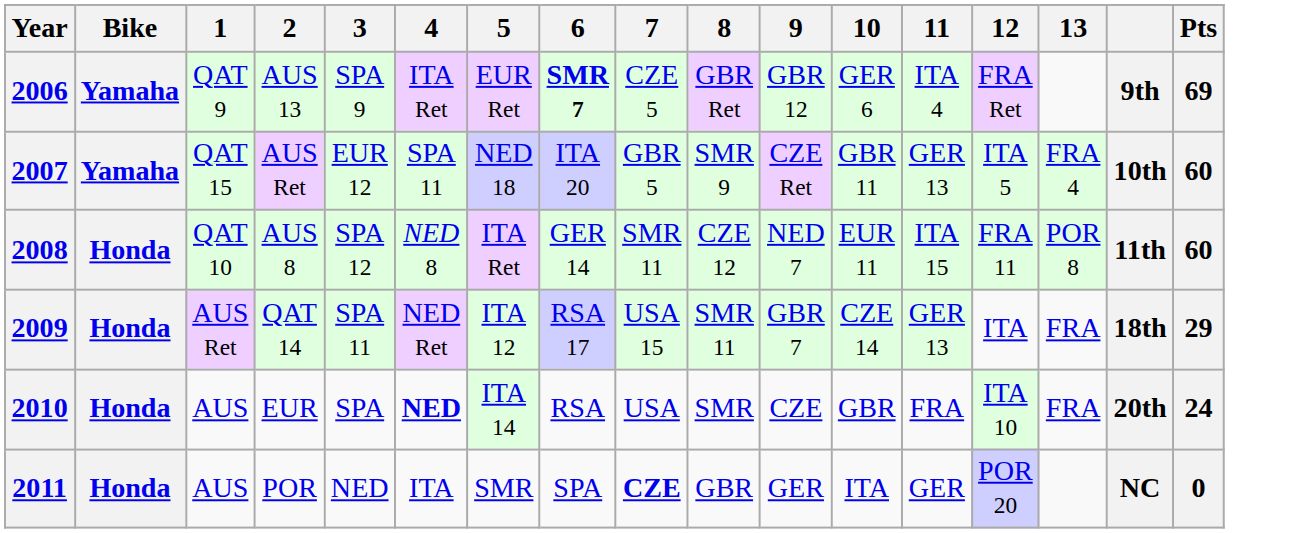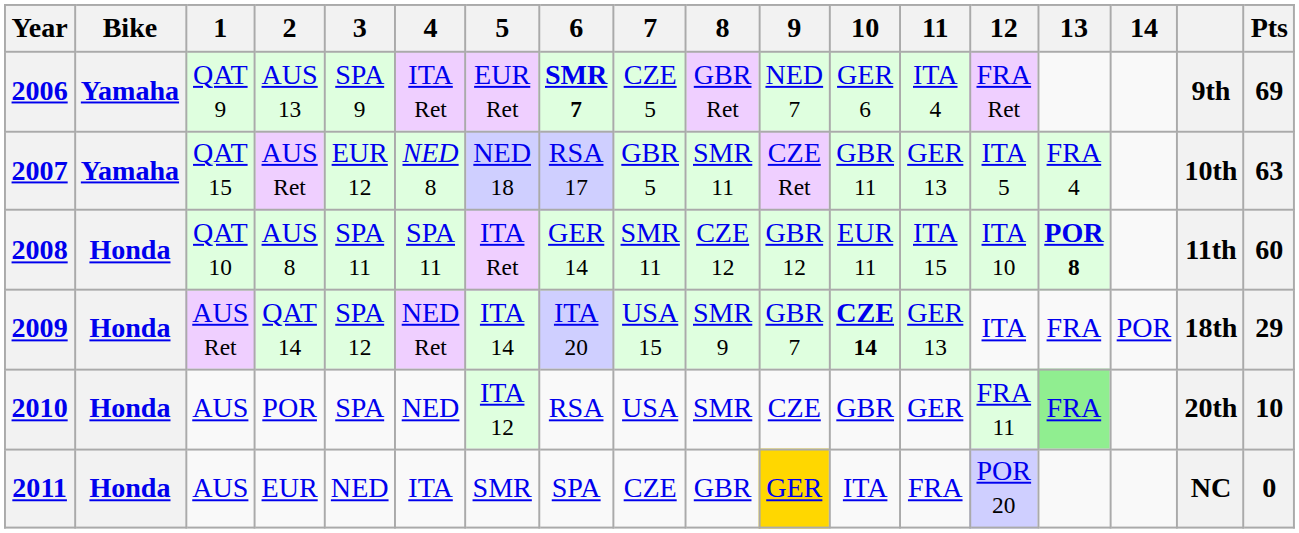 <table class="wikitable" style="text-align:center; font-size:90%">
 <tr>
 <th>Year</th>
 <th>Bike</th>
 <th>1</th>
 <th>2</th>
 <th>3</th>
 <th>4</th>
 <th>5</th>
 <th>6</th>
 <th>7</th>
 <th>8</th>
 <th>9</th>
 <th>10</th>
 <th>11</th>
 <th>12</th>
 <th>13</th>
+<th>14</th>
 <th></th>
 <th>Pts</th>
 </tr>
 <tr>
 <th><a href='#'>2006</a></th>
 <th><a href='#'>Yamaha</a></th>
 <td style="background:#dfffdf;"><a href='#'>QAT</a><br><small>9</small></td>
 <td style="background:#dfffdf;"><a href='#'>AUS</a><br><small>13</small></td>
 <td style="background:#dfffdf;"><a href='#'>SPA</a><br><small>9</small></td>
 <td style="background:#EFCFFF;"><a href='#'>ITA</a><br><small>Ret</small></td>
 <td style="background:#EFCFFF;"><a href='#'>EUR</a><br><small>Ret</small></td>
 <td style="background:#dfffdf;"><strong><a href='#'>SMR</a><br><small>7</small></strong></td>
 <td style="background:#dfffdf;"><a href='#'>CZE</a><br><small>5</small></td>
 <td style="background:#EFCFFF;"><a href='#'>GBR</a><br><small>Ret</small></td>
-<td style="background:#dfffdf;"><a href='#'>GBR</a><br><small>12</small></td>
+<td style="background:#dfffdf;"><a href='#'>NED</a><br><small>7</small></td>
 <td style="background:#dfffdf;"><a href='#'>GER</a><br><small>6</small></td>
 <td style="background:#dfffdf;"><a href='#'>ITA</a><br><small>4</small></td>
 <td style="background:#EFCFFF;"><a href='#'>FRA</a><br><small>Ret</small></td>
+<td></td>
 <td></td>
 <th>9th</th>
 <th>69</th>
 </tr>
 <tr>
 <th><a href='#'>2007</a></th>
 <th><a href='#'>Yamaha</a></th>
 <td style="background:#dfffdf;"><a href='#'>QAT</a><br><small>15</small></td>
 <td style="background:#EFCFFF;"><a href='#'>AUS</a><br><small>Ret</small></td>
 <td style="background:#dfffdf;"><a href='#'>EUR</a><br><small>12</small></td>
-<td style="background:#dfffdf;"><a href='#'>SPA</a><br><small>11</small></td>
+<td style="background:#dfffdf;"><em><a href='#'>NED</a></em><br><small>8</small></td>
 <td style="background:#CFCFFF;"><a href='#'>NED</a><br><small>18</small></td>
-<td style="background:#CFCFFF;"><a href='#'>ITA</a><br><small>20</small></td>
+<td style="background:#CFCFFF;"><a href='#'>RSA</a><br><small>17</small></td>
 <td style="background:#dfffdf;"><a href='#'>GBR</a><br><small>5</small></td>
-<td style="background:#dfffdf;"><a href='#'>SMR</a><br><small>9</small></td>
+<td style="background:#dfffdf;"><a href='#'>SMR</a><br><small>11</small></td>
 <td style="background:#EFCFFF;"><a href='#'>CZE</a><br><small>Ret</small></td>
 <td style="background:#dfffdf;"><a href='#'>GBR</a><br><small>11</small></td>
 <td style="background:#dfffdf;"><a href='#'>GER</a><br><small>13</small></td>
 <td style="background:#dfffdf;"><a href='#'>ITA</a><br><small>5</small></td>
 <td style="background:#dfffdf;"><a href='#'>FRA</a><br><small>4</small></td>
+<td></td>
 <th>10th</th>
-<th>60</th>
+<th>63</th>
 </tr>
 <tr>
 <th><a href='#'>2008</a></th>
 <th><a href='#'>Honda</a></th>
 <td style="background:#dfffdf;"><a href='#'>QAT</a><br><small>10</small></td>
 <td style="background:#dfffdf;"><a href='#'>AUS</a><br><small>8</small></td>
-<td style="background:#dfffdf;"><a href='#'>SPA</a><br><small>12</small></td>
-<td style="background:#dfffdf;"><em><a href='#'>NED</a></em><br><small>8</small></td>
+<td style="background:#dfffdf;"><a href='#'>SPA</a><br><small>11</small></td>
+<td style="background:#dfffdf;"><a href='#'>SPA</a><br><small>11</small></td>
 <td style="background:#EFCFFF;"><a href='#'>ITA</a><br><small>Ret</small></td>
 <td style="background:#dfffdf;"><a href='#'>GER</a><br><small>14</small></td>
 <td style="background:#dfffdf;"><a href='#'>SMR</a><br><small>11</small></td>
 <td style="background:#dfffdf;"><a href='#'>CZE</a><br><small>12</small></td>
-<td style="background:#dfffdf;"><a href='#'>NED</a><br><small>7</small></td>
+<td style="background:#dfffdf;"><a href='#'>GBR</a><br><small>12</small></td>
 <td style="background:#dfffdf;"><a href='#'>EUR</a><br><small>11</small></td>
 <td style="background:#dfffdf;"><a href='#'>ITA</a><br><small>15</small></td>
-<td style="background:#dfffdf;"><a href='#'>FRA</a><br><small>11</small></td>
-<td style="background:#dfffdf;"><a href='#'>POR</a><br><small>8</small></td>
+<td style="background:#dfffdf;"><a href='#'>ITA</a><br><small>10</small></td>
+<td style="background:#dfffdf;"><strong><a href='#'>POR</a><br><small>8</small></strong></td>
+<td></td>
 <th>11th</th>
 <th>60</th>
 </tr>
 <tr>
 <th><a href='#'>2009</a></th>
 <th><a href='#'>Honda</a></th>
 <td style="background:#EFCFFF;"><a href='#'>AUS</a><br><small>Ret</small></td>
 <td style="background:#dfffdf;"><a href='#'>QAT</a><br><small>14</small></td>
-<td style="background:#dfffdf;"><a href='#'>SPA</a><br><small>11</small></td>
+<td style="background:#dfffdf;"><a href='#'>SPA</a><br><small>12</small></td>
 <td style="background:#EFCFFF;"><a href='#'>NED</a><br><small>Ret</small></td>
-<td style="background:#dfffdf;"><a href='#'>ITA</a><br><small>12</small></td>
-<td style="background:#CFCFFF;"><a href='#'>RSA</a><br><small>17</small></td>
+<td style="background:#dfffdf;"><a href='#'>ITA</a><br><small>14</small></td>
+<td style="background:#CFCFFF;"><a href='#'>ITA</a><br><small>20</small></td>
 <td style="background:#dfffdf;"><a href='#'>USA</a><br><small>15</small></td>
-<td style="background:#dfffdf;"><a href='#'>SMR</a><br><small>11</small></td>
+<td style="background:#dfffdf;"><a href='#'>SMR</a><br><small>9</small></td>
 <td style="background:#dfffdf;"><a href='#'>GBR</a><br><small>7</small></td>
-<td style="background:#dfffdf;"><a href='#'>CZE</a><br><small>14</small></td>
+<td style="background:#dfffdf;"><strong><a href='#'>CZE</a><br><small>14</small></strong></td>
 <td style="background:#dfffdf;"><a href='#'>GER</a><br><small>13</small></td>
 <td><a href='#'>ITA</a></td>
 <td><a href='#'>FRA</a></td>
+<td><a href='#'>POR</a></td>
 <th>18th</th>
 <th>29</th>
 </tr>
 <tr>
 <th><a href='#'>2010</a></th>
 <th><a href='#'>Honda</a></th>
 <td><a href='#'>AUS</a></td>
-<td><a href='#'>EUR</a></td>
+<td><a href='#'>POR</a></td>
 <td><a href='#'>SPA</a></td>
-<td><strong><a href='#'>NED</a></strong></td>
-<td style="background:#dfffdf;"><a href='#'>ITA</a><br><small>14</small></td>
+<td><a href='#'>NED</a></td>
+<td style="background:#dfffdf;"><a href='#'>ITA</a><br><small>12</small></td>
 <td><a href='#'>RSA</a></td>
 <td><a href='#'>USA</a></td>
 <td><a href='#'>SMR</a></td>
 <td><a href='#'>CZE</a></td>
 <td><a href='#'>GBR</a></td>
-<td><a href='#'>FRA</a></td>
-<td style="background:#dfffdf;"><a href='#'>ITA</a><br><small>10</small></td>
-<td><a href='#'>FRA</a></td>
+<td><a href='#'>GER</a></td>
+<td style="background:#dfffdf;"><a href='#'>FRA</a><br><small>11</small></td>
+<td style="background: lightgreen;"><a href='#'>FRA</a></td>
+<td></td>
 <th>20th</th>
-<th>24</th>
+<th>10</th>
 </tr>
 <tr>
 <th><a href='#'>2011</a></th>
 <th><a href='#'>Honda</a></th>
 <td><a href='#'>AUS</a></td>
-<td><a href='#'>POR</a></td>
+<td><a href='#'>EUR</a></td>
 <td><a href='#'>NED</a></td>
 <td><a href='#'>ITA</a></td>
 <td><a href='#'>SMR</a></td>
 <td><a href='#'>SPA</a></td>
-<td><strong><a href='#'>CZE</a></strong></td>
+<td><a href='#'>CZE</a></td>
 <td><a href='#'>GBR</a></td>
-<td><a href='#'>GER</a></td>
+<td style="background: gold;"><a href='#'>GER</a></td>
 <td><a href='#'>ITA</a></td>
-<td><a href='#'>GER</a></td>
+<td><a href='#'>FRA</a></td>
 <td style="background:#CFCFFF;"><a href='#'>POR</a><br><small>20</small></td>
+<td></td>
 <td></td>
 <th>NC</th>
 <th>0</th>
 </tr>
 </table>
